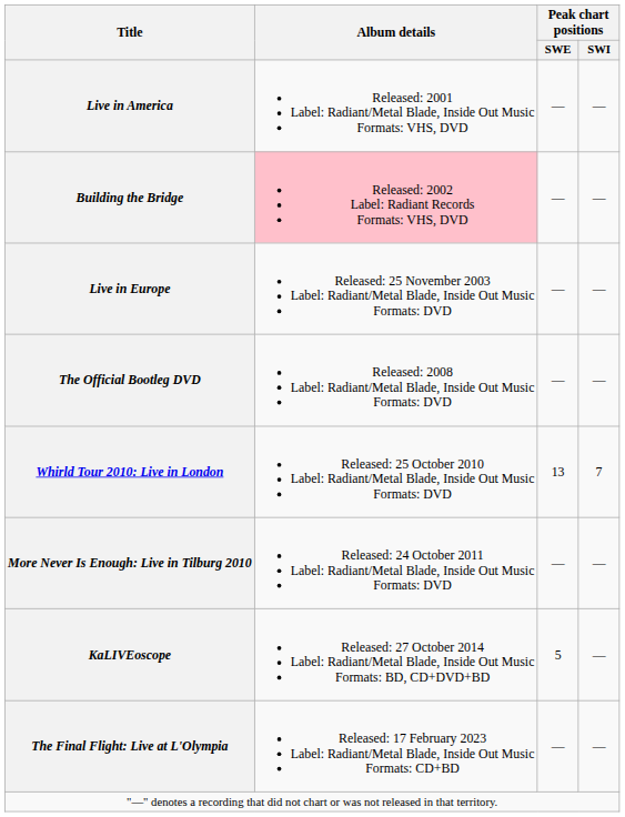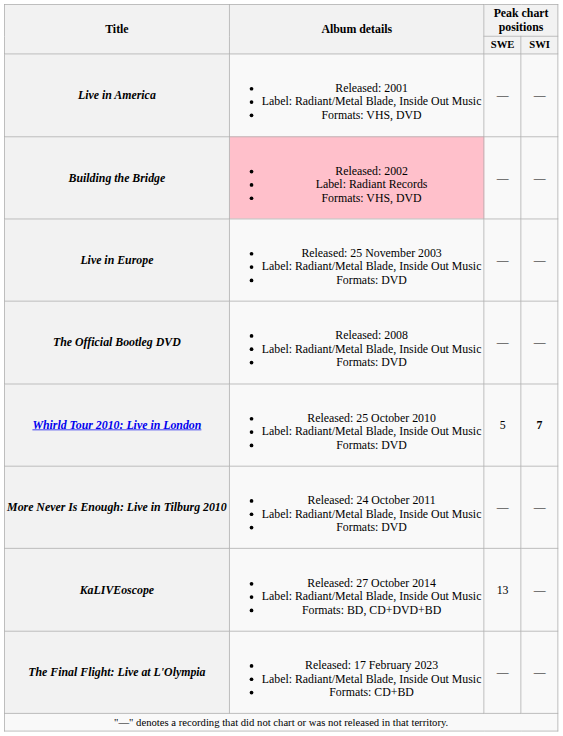 <table class="wikitable plainrowheaders" style="text-align:center;">
 <tr>
 <th scope="col" rowspan="2">Title</th>
 <th scope="col" rowspan="2">Album details</th>
 <th scope="col" colspan="2">Peak chart positions</th>
 </tr>
 <tr>
 <th scope="col" style="width:3em;font-size:90%;">SWE<br></th>
 <th scope="col" style="width:3em;font-size:90%;">SWI<br></th>
 </tr>
 <tr>
 <th scope="row"><em>Live in America</em></th>
 <td><br><ul><li>Released: 2001</li><li>Label: Radiant/Metal Blade, Inside Out Music</li><li>Formats: VHS, DVD</li></ul></td>
 <td>—</td>
 <td>—</td>
 </tr>
 <tr>
 <th scope="row"><em>Building the Bridge</em></th>
 <td style="background: pink;"><br><ul><li>Released: 2002</li><li>Label: Radiant Records</li><li>Formats: VHS, DVD</li></ul></td>
 <td>—</td>
 <td>—</td>
 </tr>
 <tr>
 <th scope="row"><em>Live in Europe</em></th>
 <td><br><ul><li>Released: 25 November 2003</li><li>Label: Radiant/Metal Blade, Inside Out Music</li><li>Formats: DVD</li></ul></td>
 <td>—</td>
 <td>—</td>
 </tr>
 <tr>
 <th scope="row"><em>The Official Bootleg DVD</em></th>
 <td><br><ul><li>Released: 2008</li><li>Label: Radiant/Metal Blade, Inside Out Music</li><li>Formats: DVD</li></ul></td>
 <td>—</td>
 <td>—</td>
 </tr>
 <tr>
 <th scope="row"><em><a href='#'>Whirld Tour 2010: Live in London</a></em></th>
 <td><br><ul><li>Released: 25 October 2010</li><li>Label: Radiant/Metal Blade, Inside Out Music</li><li>Formats: DVD</li></ul></td>
-<td>13</td>
-<td>7</td>
+<td>5</td>
+<td><strong>7</strong></td>
 </tr>
 <tr>
 <th scope="row"><em>More Never Is Enough: Live in Tilburg 2010</em></th>
 <td><br><ul><li>Released: 24 October 2011</li><li>Label: Radiant/Metal Blade, Inside Out Music</li><li>Formats: DVD</li></ul></td>
 <td>—</td>
 <td>—</td>
 </tr>
 <tr>
 <th scope="row"><em>KaLIVEoscope</em></th>
 <td><br><ul><li>Released: 27 October 2014</li><li>Label: Radiant/Metal Blade, Inside Out Music</li><li>Formats: BD, CD+DVD+BD</li></ul></td>
-<td>5</td>
+<td>13</td>
 <td>—</td>
 </tr>
 <tr>
 <th scope="row"><em>The Final Flight: Live at L'Olympia</em></th>
 <td><br><ul><li>Released: 17 February 2023</li><li>Label: Radiant/Metal Blade, Inside Out Music</li><li>Formats: CD+BD</li></ul></td>
 <td>—</td>
 <td>—</td>
 </tr>
 <tr>
 <td colspan="10" style="font-size:90%">"—" denotes a recording that did not chart or was not released in that territory.</td>
 </tr>
 </table>
